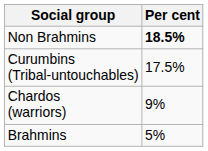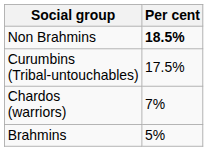 <table class="wikitable floatright">
 <tr>
 <th>Social group</th>
 <th>Per cent</th>
 </tr>
 <tr>
 <td>Non Brahmins</td>
 <td><strong>18.5%</strong></td>
 </tr>
 <tr>
 <td>Curumbins<br>(Tribal-untouchables)</td>
 <td>17.5%</td>
 </tr>
 <tr>
 <td>Chardos<br>(warriors)</td>
-<td>9%</td>
+<td>7%</td>
 </tr>
 <tr>
 <td>Brahmins</td>
 <td>5%</td>
 </tr>
 </table>
